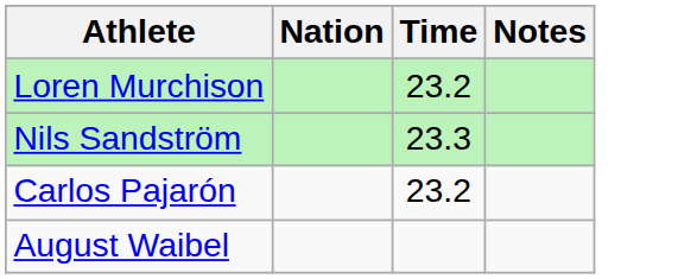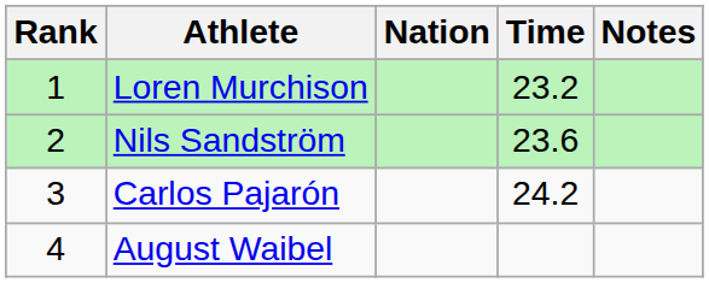 <table class="wikitable sortable" style="text-align:center">
 <tr>
+<th>Rank</th>
 <th>Athlete</th>
 <th>Nation</th>
 <th>Time</th>
 <th>Notes</th>
 </tr>
 <tr bgcolor=bbf3bb>
+<td>1</td>
 <td align=left><a href='#'>Loren Murchison</a></td>
 <td align=left></td>
 <td>23.2</td>
 <td></td>
 </tr>
 <tr bgcolor=bbf3bb>
+<td>2</td>
 <td align=left><a href='#'>Nils Sandström</a></td>
 <td align=left></td>
-<td>23.3</td>
+<td>23.6</td>
 <td></td>
 </tr>
 <tr>
+<td>3</td>
 <td align=left><a href='#'>Carlos Pajarón</a></td>
 <td align=left></td>
-<td>23.2</td>
+<td>24.2</td>
 <td></td>
 </tr>
 <tr>
+<td>4</td>
 <td align=left><a href='#'>August Waibel</a></td>
 <td align=left></td>
 <td data-sort-value=30.0></td>
 <td></td>
 </tr>
 </table>
